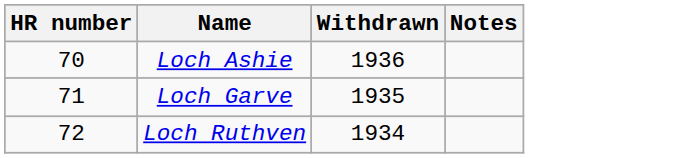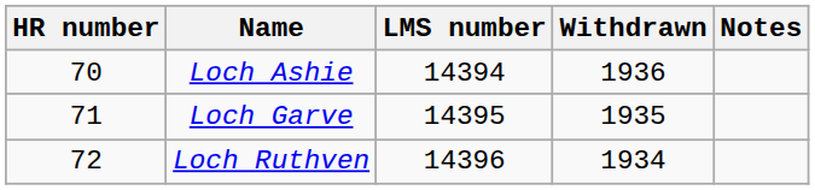 <table class="wikitable sortable" style=text-align:center>
 <tr>
 <th>HR number</th>
 <th>Name</th>
+<th>LMS number</th>
 <th>Withdrawn</th>
 <th>Notes</th>
 </tr>
 <tr>
 <td>70</td>
 <td><em><a href='#'>Loch Ashie</a></em></td>
+<td>14394</td>
 <td>1936</td>
 <td style=text-align:left></td>
 </tr>
 <tr>
 <td>71</td>
 <td><em><a href='#'>Loch Garve</a></em></td>
+<td>14395</td>
 <td>1935</td>
 <td style=text-align:left></td>
 </tr>
 <tr>
 <td>72</td>
 <td><em><a href='#'>Loch Ruthven</a></em></td>
+<td>14396</td>
 <td>1934</td>
 <td style=text-align:left></td>
 </tr>
 </table>
